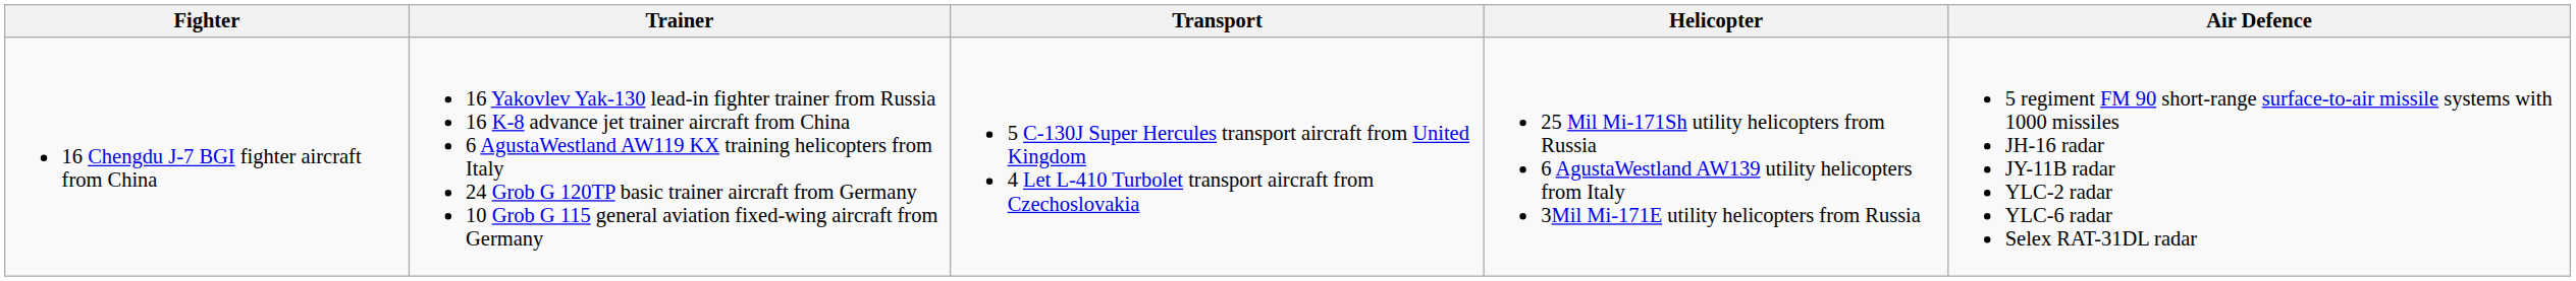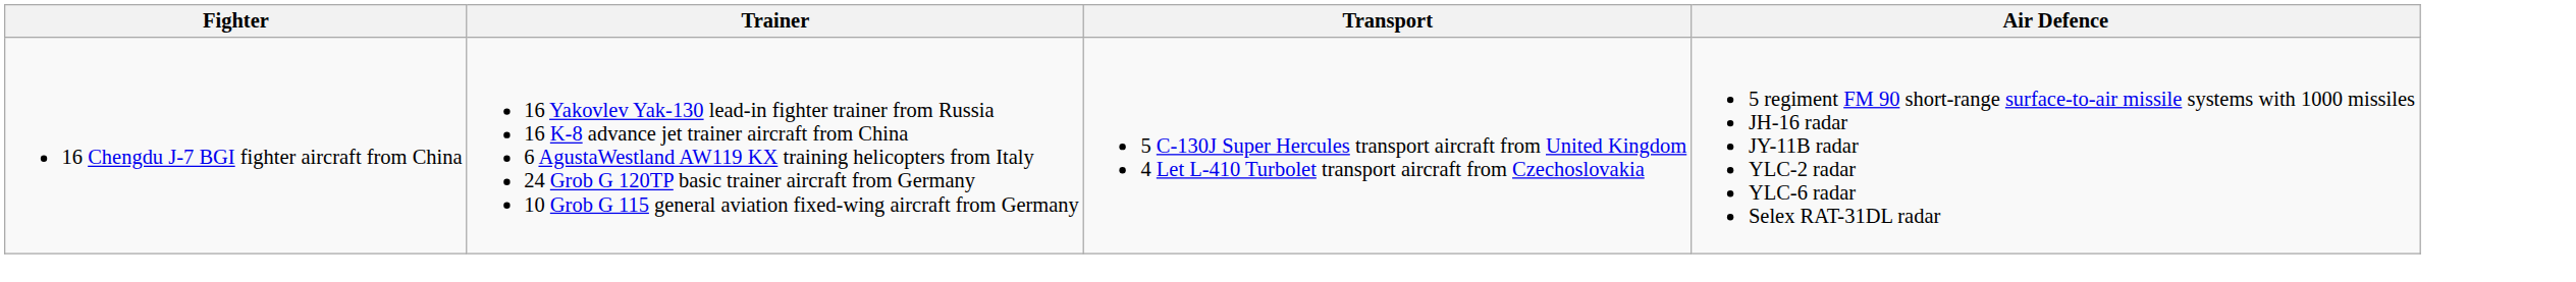 <table class="wikitable">
 <tr>
 <th>Fighter</th>
 <th>Trainer</th>
 <th>Transport</th>
-<th>Helicopter</th>
 <th>Air Defence</th>
 </tr>
 <tr>
 <td><br><ul><li>16 <a href='#'>Chengdu J-7 BGI</a> fighter aircraft from China</li></ul></td>
 <td><br><ul><li>16 <a href='#'>Yakovlev Yak-130</a> lead-in fighter trainer from Russia</li><li>16 <a href='#'>K-8</a> advance jet trainer aircraft from China</li><li>6 <a href='#'>AgustaWestland AW119 KX</a> training helicopters from Italy</li><li>24 <a href='#'>Grob G 120TP</a> basic trainer aircraft from Germany</li><li>10 <a href='#'>Grob G 115</a> general aviation fixed-wing aircraft from Germany</li></ul></td>
 <td><br><ul><li>5 <a href='#'>C-130J Super Hercules</a> transport aircraft from <a href='#'>United Kingdom</a></li><li>4 <a href='#'>Let L-410 Turbolet</a> transport aircraft from <a href='#'>Czechoslovakia</a></li></ul></td>
-<td><br><ul><li>25 <a href='#'>Mil Mi-171Sh</a> utility helicopters from Russia</li><li>6 <a href='#'>AgustaWestland AW139</a> utility helicopters from Italy</li><li>3<a href='#'>Mil Mi-171E</a> utility helicopters from Russia</li></ul></td>
 <td><br><ul><li>5 regiment <a href='#'>FM 90</a> short-range <a href='#'>surface-to-air missile</a> systems with 1000 missiles</li><li>JH-16 radar</li><li>JY-11B radar</li><li>YLC-2 radar</li><li>YLC-6 radar</li><li>Selex RAT-31DL radar</li></ul></td>
 </tr>
 </table>
